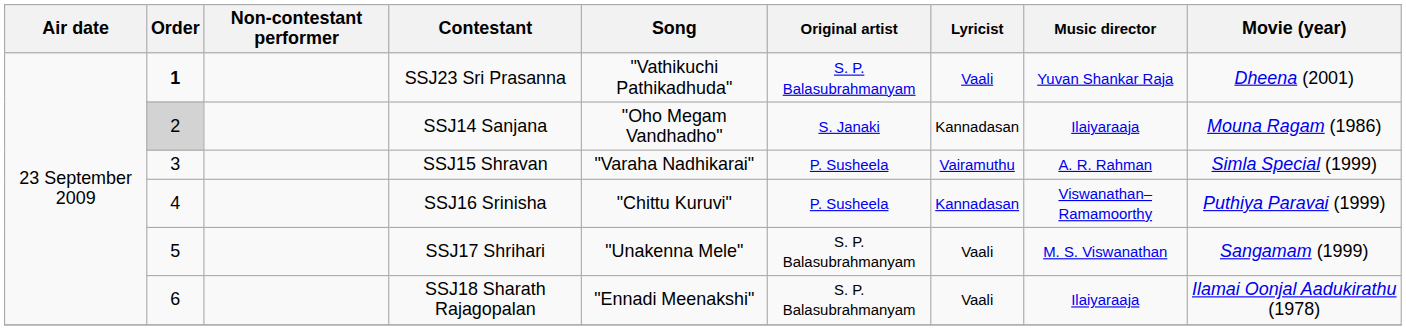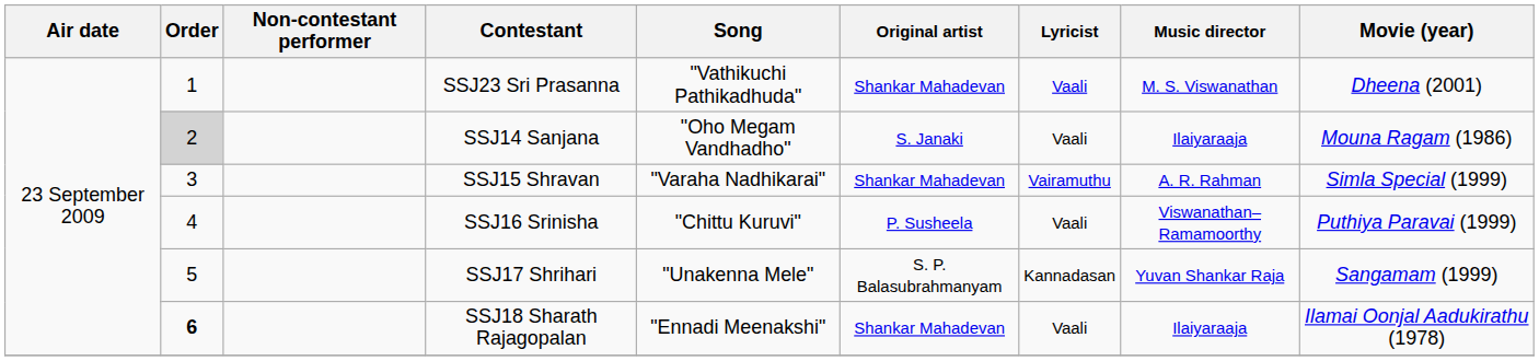 <table class="wikitable sortable sticky-header" style="text-align: center; width: auto;">
 <tr style="background:lightgrey; text-align:center;">
 <th>Air date</th>
 <th>Order</th>
 <th>Non-contestant performer</th>
 <th>Contestant</th>
 <th>Song</th>
 <th><small>Original artist</small></th>
 <th><small>Lyricist</small></th>
 <th><small>Music director</small></th>
 <th>Movie (year)</th>
 </tr>
 <tr>
 <td rowspan=6>23 September 2009</td>
-<td><strong>1</strong></td>
+<td>1</td>
 <td></td>
 <td>SSJ23 Sri Prasanna</td>
 <td>"Vathikuchi Pathikadhuda"</td>
-<td><small><a href='#'>S. P. Balasubrahmanyam</a></small></td>
+<td><small><a href='#'>Shankar Mahadevan</a></small></td>
 <td><small><a href='#'>Vaali</a></small></td>
-<td><small><a href='#'>Yuvan Shankar Raja</a></small></td>
+<td><small><a href='#'>M. S. Viswanathan</a></small></td>
 <td><em><a href='#'>Dheena</a></em> (2001)</td>
 </tr>
 <tr>
 <td style="background: lightgrey;">2</td>
 <td></td>
 <td>SSJ14 Sanjana</td>
 <td>"Oho Megam Vandhadho"</td>
 <td><small><a href='#'>S. Janaki</a></small></td>
-<td><small>Kannadasan</small></td>
+<td><small>Vaali</small></td>
 <td><small><a href='#'>Ilaiyaraaja</a></small></td>
 <td><em><a href='#'>Mouna Ragam</a></em> (1986)</td>
 </tr>
 <tr>
 <td>3</td>
 <td></td>
 <td>SSJ15 Shravan</td>
 <td>"Varaha Nadhikarai"</td>
-<td><small><a href='#'>P. Susheela</a></small></td>
+<td><small><a href='#'>Shankar Mahadevan</a></small></td>
 <td><small><a href='#'>Vairamuthu</a></small></td>
 <td><small><a href='#'>A. R. Rahman</a></small></td>
 <td><em><a href='#'>Simla Special</a></em> (1999)</td>
 </tr>
 <tr>
 <td>4</td>
 <td></td>
 <td>SSJ16 Srinisha</td>
 <td>"Chittu Kuruvi"</td>
 <td><small><a href='#'>P. Susheela</a></small></td>
-<td><small><a href='#'>Kannadasan</a></small></td>
+<td><small>Vaali</small></td>
 <td><small><a href='#'>Viswanathan–Ramamoorthy</a></small></td>
 <td><em><a href='#'>Puthiya Paravai</a></em> (1999)</td>
 </tr>
 <tr>
 <td>5</td>
 <td></td>
 <td>SSJ17 Shrihari</td>
 <td>"Unakenna Mele"</td>
 <td><small>S. P. Balasubrahmanyam</small></td>
-<td><small>Vaali</small></td>
-<td><small><a href='#'>M. S. Viswanathan</a></small></td>
+<td><small>Kannadasan</small></td>
+<td><small><a href='#'>Yuvan Shankar Raja</a></small></td>
 <td><em><a href='#'>Sangamam</a></em> (1999)</td>
 </tr>
 <tr>
-<td>6</td>
+<td><strong>6</strong></td>
 <td></td>
 <td>SSJ18 Sharath Rajagopalan</td>
 <td>"Ennadi Meenakshi"</td>
-<td><small>S. P. Balasubrahmanyam</small></td>
+<td><small><a href='#'>Shankar Mahadevan</a></small></td>
 <td><small>Vaali</small></td>
 <td><small><a href='#'>Ilaiyaraaja</a></small></td>
 <td><em><a href='#'>Ilamai Oonjal Aadukirathu</a></em> (1978)</td>
 </tr>
 <tr>
 </tr>
 </table>
